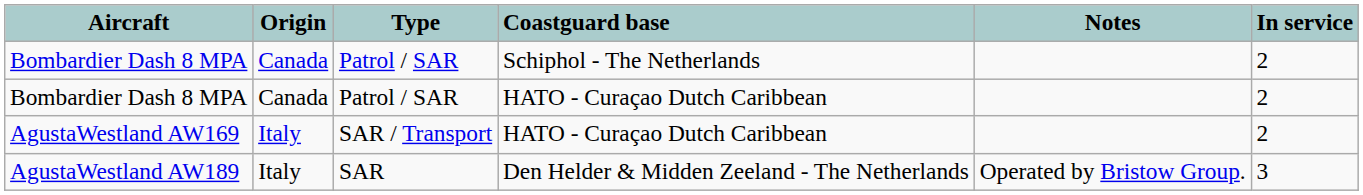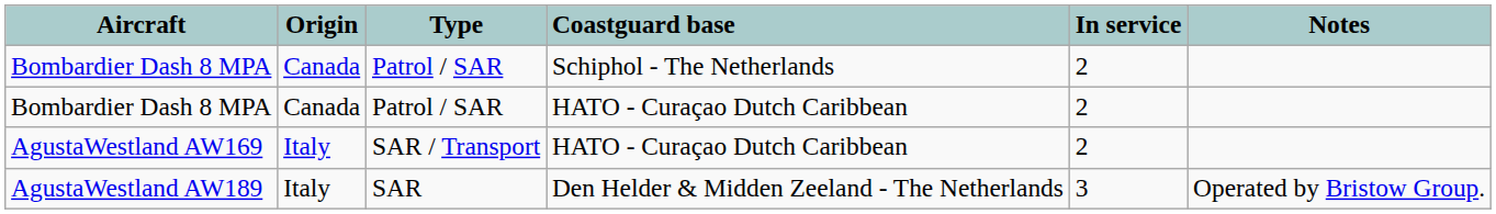 <table class="wikitable">
 <tr>
 <th style="text-align:center; background:#acc;">Aircraft</th>
 <th style="text-align: center; background:#acc;">Origin</th>
 <th style="text-align:l center; background:#acc;">Type</th>
 <th style="text-align:left; background:#acc;">Coastguard base</th>
+<th style="text-align:center; background:#acc;">In service</th>
 <th style="text-align: center; background:#acc;">Notes</th>
-<th style="text-align:center; background:#acc;">In service</th>
 </tr>
 <tr>
 <td><a href='#'>Bombardier Dash 8 MPA</a></td>
 <td><a href='#'>Canada</a></td>
 <td><a href='#'>Patrol</a> / <a href='#'>SAR</a></td>
 <td>Schiphol - The Netherlands</td>
+<td>2</td>
 <td></td>
-<td>2</td>
 </tr>
 <tr>
 <td>Bombardier Dash 8 MPA</td>
 <td>Canada</td>
 <td>Patrol / SAR</td>
 <td>HATO - Curaçao Dutch Caribbean</td>
+<td>2</td>
 <td></td>
-<td>2</td>
 </tr>
 <tr>
 <td><a href='#'>AgustaWestland AW169</a></td>
 <td><a href='#'>Italy</a></td>
 <td>SAR / <a href='#'>Transport</a></td>
 <td>HATO - Curaçao Dutch Caribbean</td>
+<td>2</td>
 <td></td>
-<td>2</td>
 </tr>
 <tr>
 <td><a href='#'>AgustaWestland AW189</a></td>
 <td>Italy</td>
 <td>SAR</td>
 <td>Den Helder & Midden Zeeland - The Netherlands</td>
+<td>3</td>
 <td>Operated by <a href='#'>Bristow Group</a>.</td>
-<td>3</td>
 </tr>
 </table>
